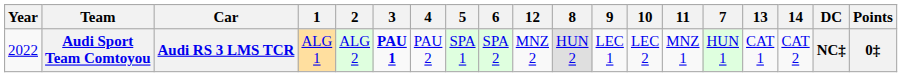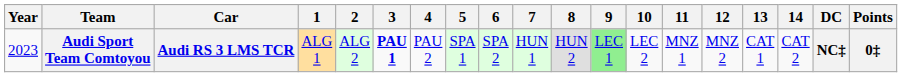 <table class="wikitable" style="text-align:center; font-size:85%">
 <tr>
 <th>Year</th>
 <th>Team</th>
 <th>Car</th>
 <th>1</th>
 <th>2</th>
 <th>3</th>
 <th>4</th>
 <th>5</th>
 <th>6</th>
-<th>12</th>
+<th>7</th>
 <th>8</th>
 <th>9</th>
 <th>10</th>
 <th>11</th>
-<th>7</th>
+<th>12</th>
 <th>13</th>
 <th>14</th>
 <th>DC</th>
 <th>Points</th>
 </tr>
 <tr>
-<td><a href='#'>2022</a></td>
+<td><a href='#'>2023</a></td>
 <th nowrap><a href='#'>Audi Sport<br>Team Comtoyou</a></th>
 <th nowrap><a href='#'>Audi RS 3 LMS TCR</a></th>
 <td style="background:#FFDF9F;"><a href='#'>ALG<br>1</a><br></td>
 <td style="background:#DFFFDF;"><a href='#'>ALG<br>2</a><br></td>
 <td><strong><a href='#'>PAU<br>1</a></strong></td>
 <td><a href='#'>PAU<br>2</a></td>
 <td style="background:#DFFFDF;"><a href='#'>SPA<br>1</a><br></td>
 <td style="background:#DFFFDF;"><a href='#'>SPA<br>2</a><br></td>
-<td><a href='#'>MNZ<br>2</a></td>
+<td style="background:#DFFFDF;"><a href='#'>HUN<br>1</a><br></td>
 <td style="background:#DFDFDF;"><a href='#'>HUN<br>2</a><br></td>
-<td><a href='#'>LEC<br>1</a></td>
+<td style="background: lightgreen;"><a href='#'>LEC<br>1</a></td>
 <td><a href='#'>LEC<br>2</a></td>
 <td><a href='#'>MNZ<br>1</a></td>
-<td style="background:#DFFFDF;"><a href='#'>HUN<br>1</a><br></td>
+<td><a href='#'>MNZ<br>2</a></td>
 <td><a href='#'>CAT<br>1</a></td>
 <td><a href='#'>CAT<br>2</a></td>
 <th>NC‡</th>
 <th>0‡</th>
 </tr>
 </table>
